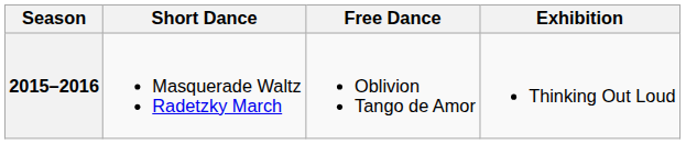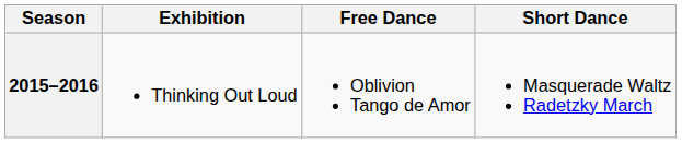 <table class="wikitable">
 <tr>
 <th>Season</th>
+<th>Exhibition</th>
+<th>Free Dance</th>
 <th>Short Dance</th>
-<th>Free Dance</th>
-<th>Exhibition</th>
 </tr>
 <tr>
 <th>2015–2016 <br> </th>
+<td><br><ul><li>Thinking Out Loud <br> </li></ul></td>
+<td><br><ul><li>Oblivion <br> </li><li>Tango de Amor <br> </li></ul></td>
 <td><br><ul><li> Masquerade Waltz <br> </li><li> <a href='#'>Radetzky March</a> <br> </li></ul></td>
-<td><br><ul><li>Oblivion <br> </li><li>Tango de Amor <br> </li></ul></td>
-<td><br><ul><li>Thinking Out Loud <br> </li></ul></td>
 </tr>
 </table>
